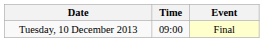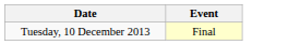 <table class = "wikitable" style="text-align:center;">
 <tr>
 <th width=220>Date</th>
-<th width=50>Time</th>
 <th width=100>Event</th>
 </tr>
 <tr>
 <td>Tuesday, 10 December 2013</td>
-<td>09:00</td>
 <td bgcolor=ffffcc>Final</td>
 </tr>
 </table>
